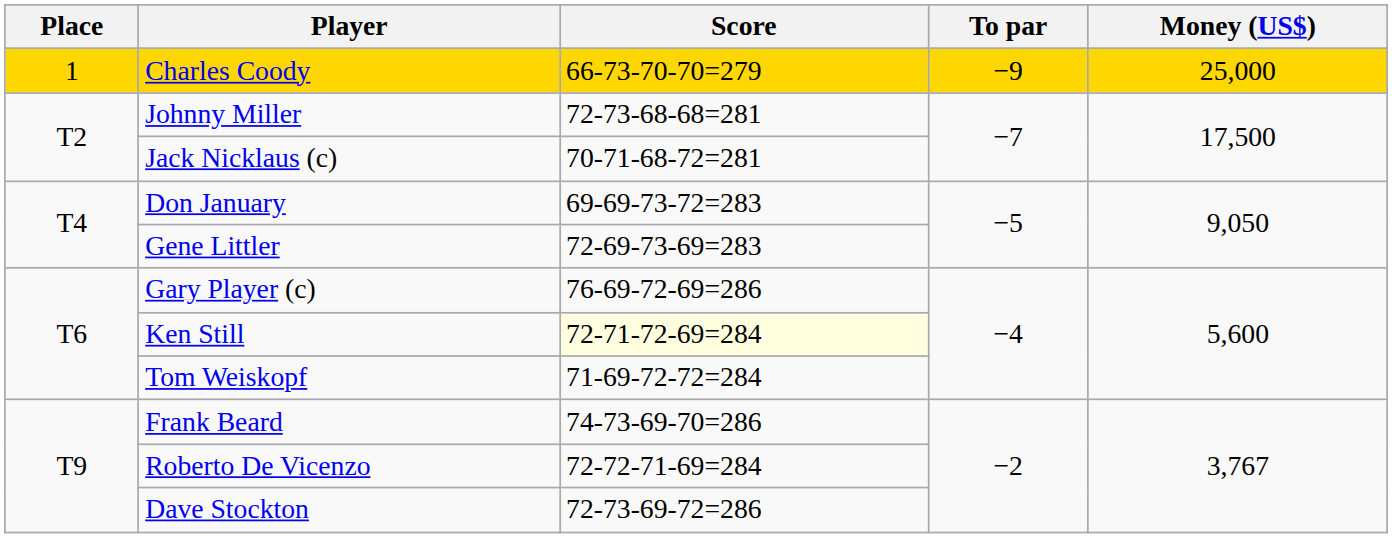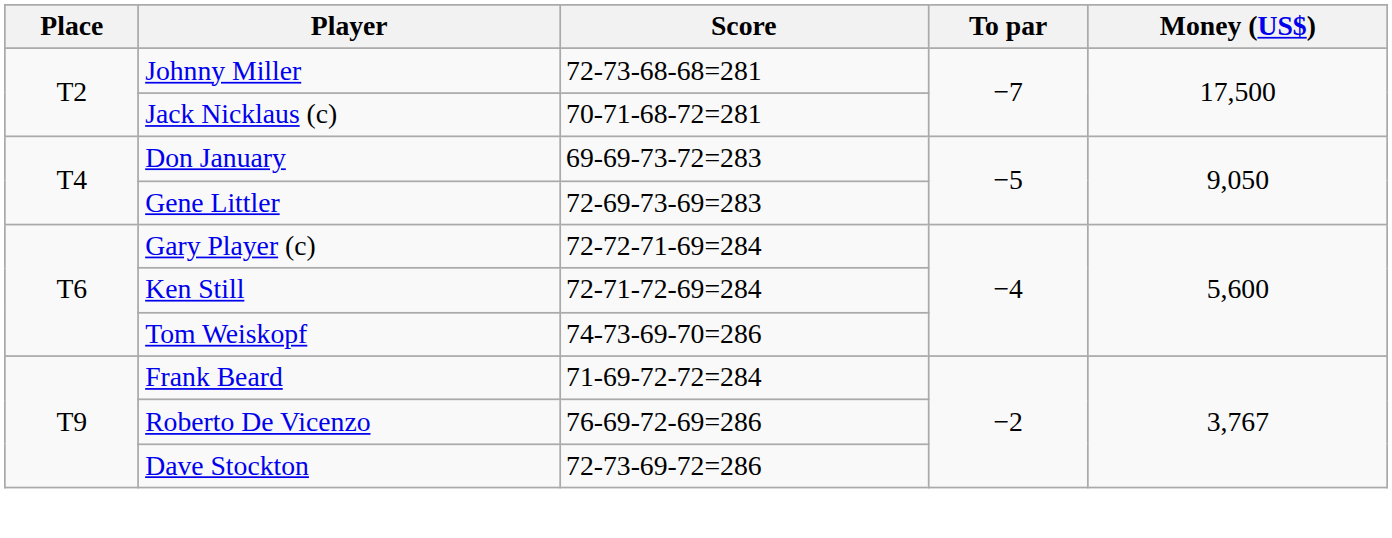 <table class="wikitable" style="width:50em;margin-bottom:0;">
 <tr>
 <th>Place</th>
 <th>Player</th>
 <th>Score</th>
 <th>To par</th>
 <th>Money (<a href='#'>US$</a>)</th>
-</tr>
-<tr style="background:gold">
-<td align=center>1</td>
-<td> <a href='#'>Charles Coody</a></td>
-<td>66-73-70-70=279</td>
-<td align=center>−9</td>
-<td align=center>25,000</td>
 </tr>
 <tr>
 <td rowspan=2 align=center>T2</td>
 <td> <a href='#'>Johnny Miller</a></td>
 <td>72-73-68-68=281</td>
 <td rowspan=2 align=center>−7</td>
 <td rowspan=2 align=center>17,500</td>
 </tr>
 <tr>
 <td> <a href='#'>Jack Nicklaus</a> (c)</td>
 <td>70-71-68-72=281</td>
 </tr>
 <tr>
 <td rowspan=2 align=center>T4</td>
 <td> <a href='#'>Don January</a></td>
 <td>69-69-73-72=283</td>
 <td rowspan=2 align=center>−5</td>
 <td rowspan=2 align=center>9,050</td>
 </tr>
 <tr>
 <td> <a href='#'>Gene Littler</a></td>
 <td>72-69-73-69=283</td>
 </tr>
 <tr>
 <td rowspan=3 align=center>T6</td>
 <td> <a href='#'>Gary Player</a> (c)</td>
-<td>76-69-72-69=286</td>
+<td>72-72-71-69=284</td>
 <td rowspan=3 align=center>−4</td>
 <td rowspan=3 align=center>5,600</td>
 </tr>
 <tr>
 <td> <a href='#'>Ken Still</a></td>
-<td style="background: lightyellow;">72-71-72-69=284</td>
+<td>72-71-72-69=284</td>
 </tr>
 <tr>
 <td> <a href='#'>Tom Weiskopf</a></td>
-<td>71-69-72-72=284</td>
+<td>74-73-69-70=286</td>
 </tr>
 <tr>
 <td rowspan=3 align=center>T9</td>
 <td> <a href='#'>Frank Beard</a></td>
-<td>74-73-69-70=286</td>
+<td>71-69-72-72=284</td>
 <td rowspan=3 align=center>−2</td>
 <td rowspan=3 align=center>3,767</td>
 </tr>
 <tr>
 <td> <a href='#'>Roberto De Vicenzo</a></td>
-<td>72-72-71-69=284</td>
+<td>76-69-72-69=286</td>
 </tr>
 <tr>
 <td> <a href='#'>Dave Stockton</a></td>
 <td>72-73-69-72=286</td>
 </tr>
 </table>
